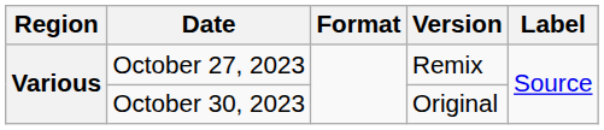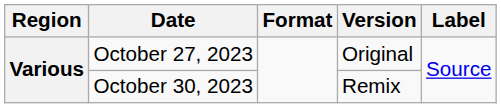 <table class="wikitable plainrowheaders">
 <tr>
 <th scope="col">Region</th>
 <th scope="col">Date</th>
 <th scope="col">Format</th>
 <th scope="col">Version</th>
 <th scope="col">Label</th>
 </tr>
 <tr>
 <th scope="row" rowspan="2">Various</th>
 <td>October 27, 2023</td>
 <td rowspan="2"></td>
-<td>Remix</td>
+<td>Original</td>
 <td rowspan="2"><a href='#'>Source</a></td>
 </tr>
 <tr>
 <td>October 30, 2023</td>
-<td>Original</td>
+<td>Remix</td>
 </tr>
 </table>
